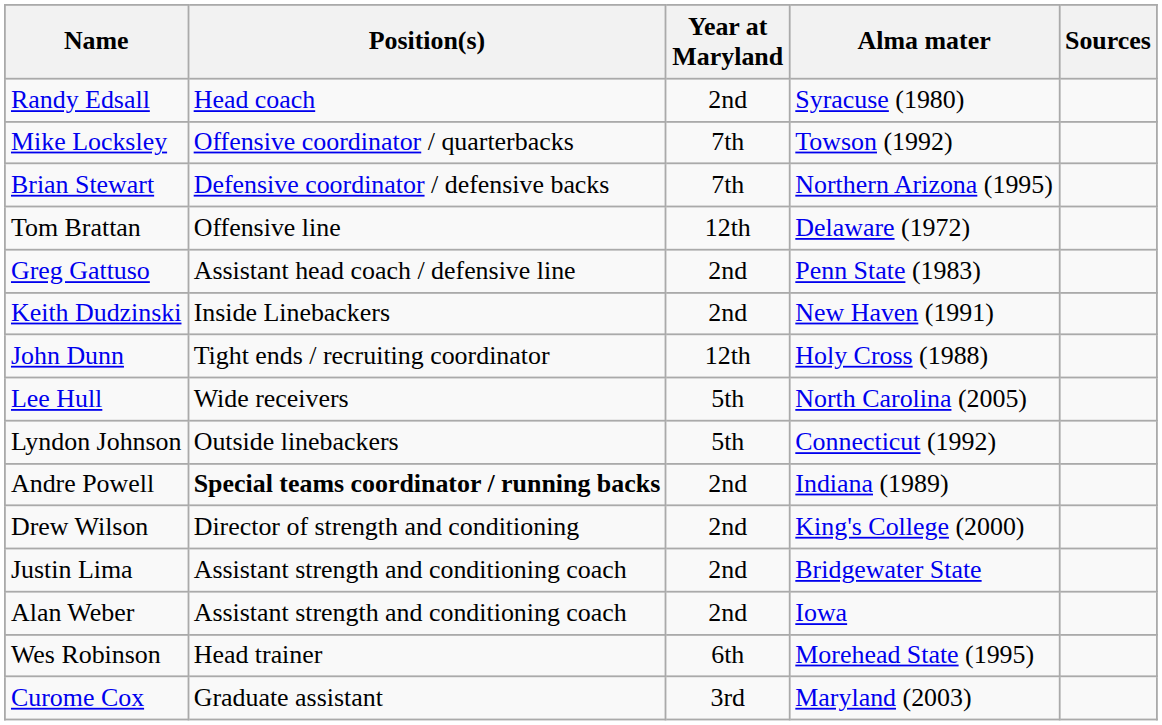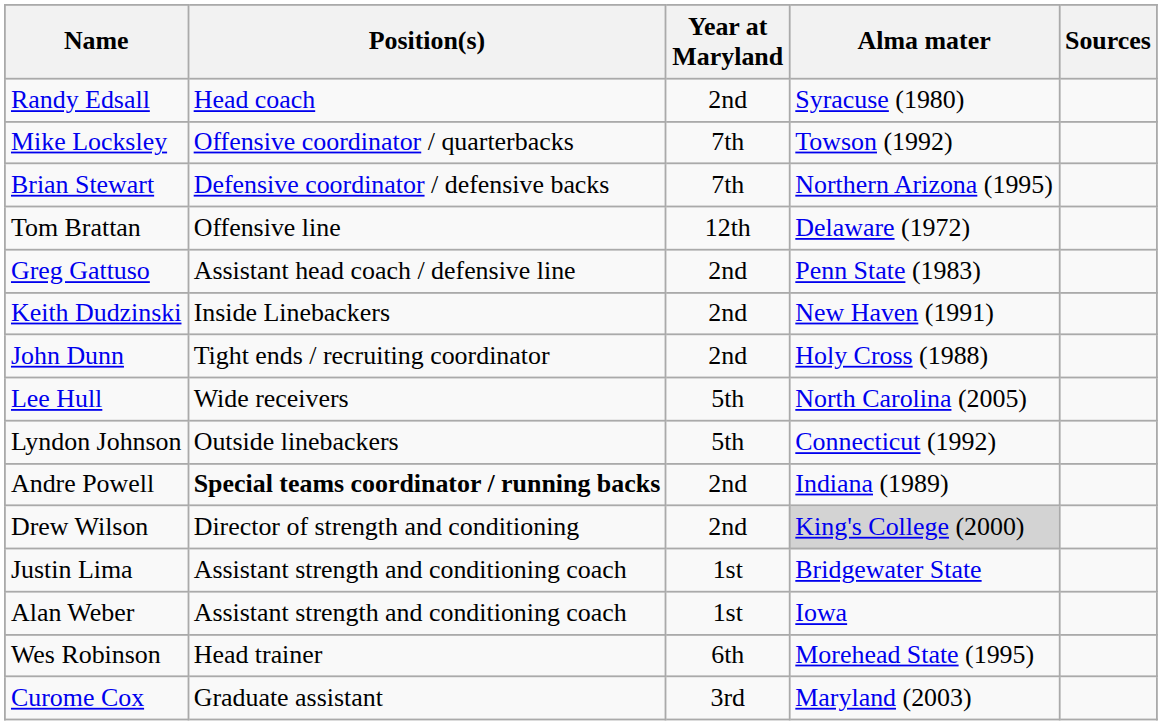 <table class="wikitable" border="1" style="font-size:90%;">
 <tr>
 <th>Name</th>
 <th>Position(s)</th>
 <th>Year at<br>Maryland</th>
 <th>Alma mater</th>
 <th>Sources</th>
 </tr>
 <tr align="left">
 <td><a href='#'>Randy Edsall</a></td>
 <td><a href='#'>Head coach</a></td>
 <td - align="center">2nd</td>
 <td><a href='#'>Syracuse</a> (1980)</td>
 <td - align="center"></td>
 </tr>
 <tr align="left">
 <td><a href='#'>Mike Locksley</a></td>
 <td><a href='#'>Offensive coordinator</a> / quarterbacks</td>
 <td - align="center">7th</td>
 <td><a href='#'>Towson</a> (1992)</td>
 <td - align="center"></td>
 </tr>
 <tr align="left">
 <td><a href='#'>Brian Stewart</a></td>
 <td><a href='#'>Defensive coordinator</a> / defensive backs</td>
 <td - align="center">7th</td>
 <td><a href='#'>Northern Arizona</a> (1995)</td>
 <td - align="center"></td>
 </tr>
 <tr align="left">
 <td>Tom Brattan</td>
 <td>Offensive line</td>
 <td - align="center">12th</td>
 <td><a href='#'>Delaware</a> (1972)</td>
 <td - align="center"></td>
 </tr>
 <tr align="left" ||>
 <td><a href='#'>Greg Gattuso</a></td>
 <td>Assistant head coach / defensive line</td>
 <td - align="center">2nd</td>
 <td><a href='#'>Penn State</a> (1983)</td>
 <td - align="center"></td>
 </tr>
 <tr align="left">
 <td><a href='#'>Keith Dudzinski</a></td>
 <td>Inside Linebackers</td>
 <td - align="center">2nd</td>
 <td><a href='#'>New Haven</a> (1991)</td>
 <td - align="center"></td>
 </tr>
 <tr align="left">
 <td><a href='#'>John Dunn</a></td>
 <td>Tight ends / recruiting coordinator</td>
-<td - align="center">12th</td>
+<td - align="center">2nd</td>
 <td><a href='#'>Holy Cross</a> (1988)</td>
 <td - align="center"></td>
 </tr>
 <tr align="left">
 <td><a href='#'>Lee Hull</a></td>
 <td>Wide receivers</td>
 <td - align="center">5th</td>
 <td><a href='#'>North Carolina</a> (2005)</td>
 <td - align="center"></td>
 </tr>
 <tr align="left">
 <td>Lyndon Johnson</td>
 <td>Outside linebackers</td>
 <td - align="center">5th</td>
 <td><a href='#'>Connecticut</a> (1992)</td>
 <td - align="center"></td>
 </tr>
 <tr align="left">
 <td>Andre Powell</td>
 <td><strong>Special teams coordinator / running backs</strong></td>
 <td - align="center">2nd</td>
 <td><a href='#'>Indiana</a> (1989)</td>
 <td - align="center"></td>
 </tr>
 <tr align="left">
 <td>Drew Wilson</td>
 <td>Director of strength and conditioning</td>
 <td - align="center">2nd</td>
-<td><a href='#'>King's College</a> (2000)</td>
+<td style="background: lightgrey;"><a href='#'>King's College</a> (2000)</td>
 <td - align="center"></td>
 </tr>
 <tr align="left">
 <td>Justin Lima</td>
 <td>Assistant strength and conditioning coach</td>
-<td - align="center">2nd</td>
+<td - align="center">1st</td>
 <td><a href='#'>Bridgewater State</a></td>
 <td - align="center"></td>
 </tr>
 <tr align="left">
 <td>Alan Weber</td>
 <td>Assistant strength and conditioning coach</td>
-<td - align="center">2nd</td>
+<td - align="center">1st</td>
 <td><a href='#'>Iowa</a></td>
 <td - align="center"></td>
 </tr>
 <tr align="left">
 <td>Wes Robinson</td>
 <td>Head trainer</td>
 <td - align="center">6th</td>
 <td><a href='#'>Morehead State</a> (1995)</td>
 <td - align="center"></td>
 </tr>
 <tr align="left">
 <td><a href='#'>Curome Cox</a></td>
 <td>Graduate assistant</td>
 <td - align="center">3rd</td>
 <td><a href='#'>Maryland</a> (2003)</td>
 <td - align="center"></td>
 </tr>
 </table>
